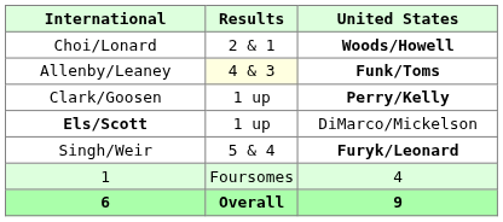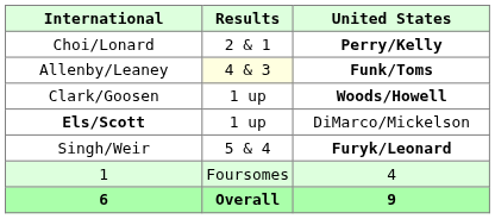 <table border="1" cellpadding="3" style="border-collapse:collapse; text-align:center;">
 <tr style="background:#ddffdd;">
 <th width=160>International</th>
 <th>Results</th>
 <th width=160>United States</th>
 </tr>
 <tr>
 <td>Choi/Lonard</td>
 <td>2 & 1</td>
-<td><strong>Woods/Howell</strong></td>
+<td><strong>Perry/Kelly</strong></td>
 </tr>
 <tr>
 <td>Allenby/Leaney</td>
 <td style="background: lightyellow;">4 & 3</td>
 <td><strong>Funk/Toms</strong></td>
 </tr>
 <tr>
 <td>Clark/Goosen</td>
 <td>1 up</td>
-<td><strong>Perry/Kelly</strong></td>
+<td><strong>Woods/Howell</strong></td>
 </tr>
 <tr>
 <td><strong>Els/Scott</strong></td>
 <td>1 up</td>
 <td>DiMarco/Mickelson</td>
 </tr>
 <tr>
 <td>Singh/Weir</td>
 <td>5 & 4</td>
 <td><strong>Furyk/Leonard</strong></td>
 </tr>
 <tr style="background:#ddffdd;">
 <td>1</td>
 <td>Foursomes</td>
 <td>4</td>
 </tr>
 <tr style="background:#aaffaa;">
 <th>6</th>
 <th>Overall</th>
 <th>9</th>
 </tr>
 </table>
